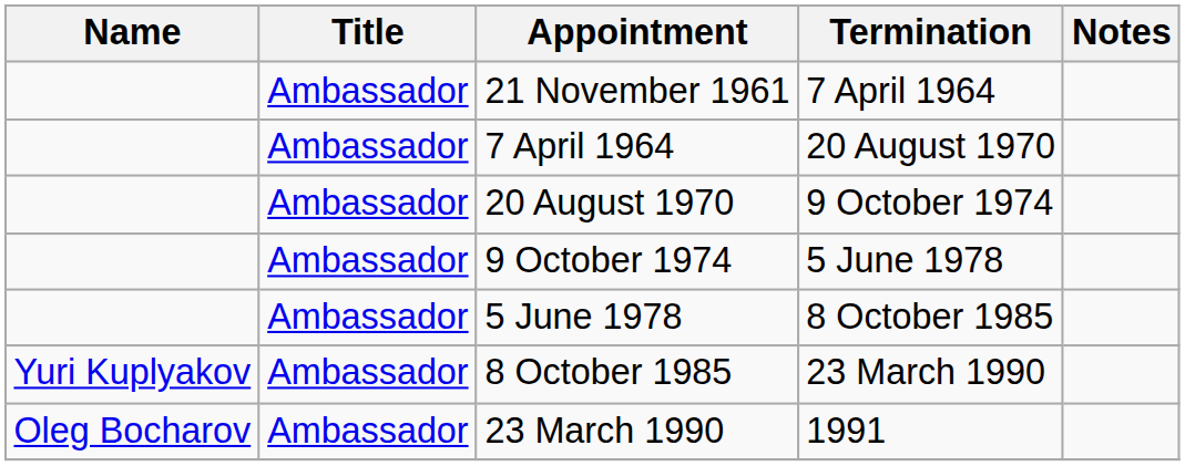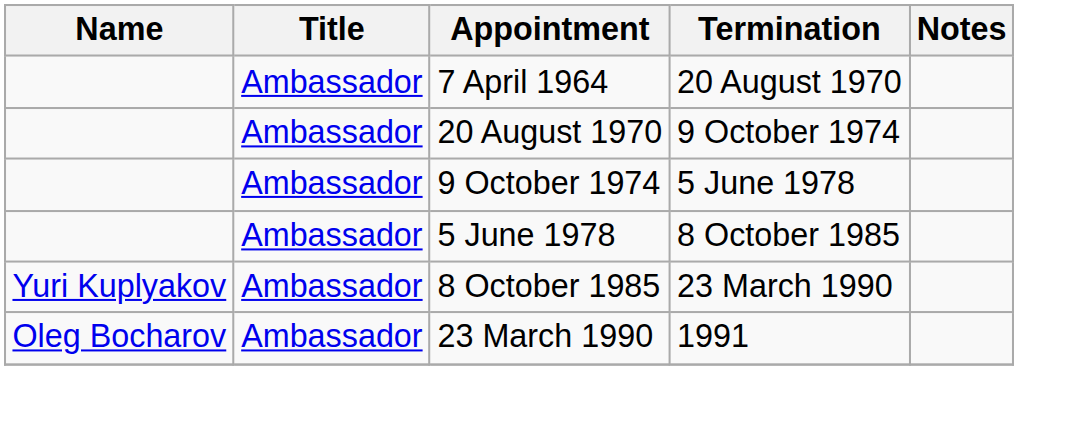 <table class="wikitable">
 <tr valign="middle">
 <th>Name</th>
 <th>Title</th>
 <th>Appointment</th>
 <th>Termination</th>
 <th>Notes</th>
-</tr>
-<tr>
-<td></td>
-<td><a href='#'>Ambassador</a></td>
-<td>21 November 1961</td>
-<td>7 April 1964</td>
-<td></td>
 </tr>
 <tr>
 <td></td>
 <td><a href='#'>Ambassador</a></td>
 <td>7 April 1964</td>
 <td>20 August 1970</td>
 <td></td>
 </tr>
 <tr>
 <td></td>
 <td><a href='#'>Ambassador</a></td>
 <td>20 August 1970</td>
 <td>9 October 1974</td>
 <td></td>
 </tr>
 <tr>
 <td></td>
 <td><a href='#'>Ambassador</a></td>
 <td>9 October 1974</td>
 <td>5 June 1978</td>
 <td></td>
 </tr>
 <tr>
 <td></td>
 <td><a href='#'>Ambassador</a></td>
 <td>5 June 1978</td>
 <td>8 October 1985</td>
 <td></td>
 </tr>
 <tr>
 <td><a href='#'>Yuri Kuplyakov</a></td>
 <td><a href='#'>Ambassador</a></td>
 <td>8 October 1985</td>
 <td>23 March 1990</td>
 <td></td>
 </tr>
 <tr>
 <td><a href='#'>Oleg Bocharov</a></td>
 <td><a href='#'>Ambassador</a></td>
 <td>23 March 1990</td>
 <td>1991</td>
 <td></td>
 </tr>
 <tr>
 </tr>
 </table>
